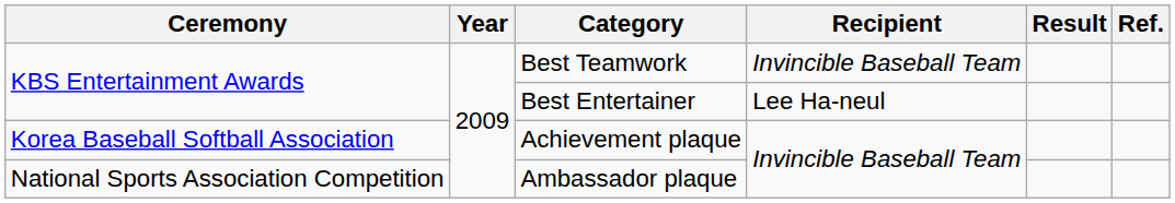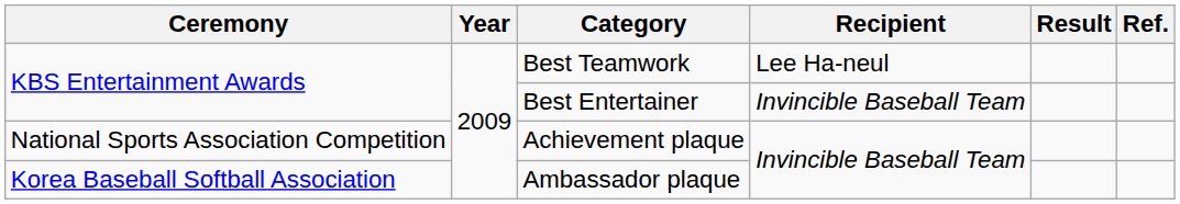 <table class="wikitable">
 <tr>
 <th>Ceremony</th>
 <th>Year</th>
 <th>Category</th>
 <th>Recipient</th>
 <th>Result</th>
 <th>Ref.</th>
 </tr>
 <tr>
 <td rowspan="2"><a href='#'>KBS Entertainment Awards</a></td>
 <td rowspan="4">2009</td>
 <td>Best Teamwork</td>
+<td>Lee Ha-neul</td>
+<td></td>
+<td></td>
+</tr>
+<tr>
+<td>Best Entertainer</td>
 <td><em>Invincible Baseball Team</em></td>
 <td></td>
 <td></td>
 </tr>
 <tr>
-<td>Best Entertainer</td>
-<td>Lee Ha-neul</td>
-<td></td>
-<td></td>
-</tr>
-<tr>
-<td><a href='#'>Korea Baseball Softball Association</a></td>
+<td>National Sports Association Competition</td>
 <td>Achievement plaque</td>
 <td rowspan="2"><em>Invincible Baseball Team</em></td>
 <td></td>
 <td></td>
 </tr>
 <tr>
-<td>National Sports Association Competition</td>
+<td><a href='#'>Korea Baseball Softball Association</a></td>
 <td>Ambassador plaque</td>
 <td></td>
 <td></td>
 </tr>
 </table>
